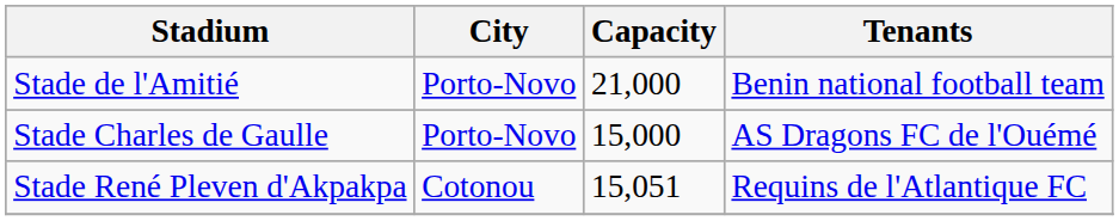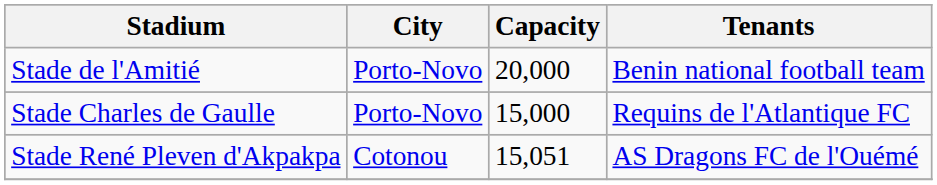 <table class="wikitable sortable">
 <tr>
 <th>Stadium</th>
 <th>City</th>
 <th>Capacity</th>
 <th>Tenants</th>
 </tr>
 <tr>
 <td><a href='#'>Stade de l'Amitié</a></td>
 <td><a href='#'>Porto-Novo</a></td>
-<td>21,000</td>
+<td>20,000</td>
 <td><a href='#'>Benin national football team</a></td>
 </tr>
 <tr>
 <td><a href='#'>Stade Charles de Gaulle</a></td>
 <td><a href='#'>Porto-Novo</a></td>
 <td>15,000</td>
-<td><a href='#'>AS Dragons FC de l'Ouémé</a></td>
+<td><a href='#'>Requins de l'Atlantique FC</a></td>
 </tr>
 <tr>
 <td><a href='#'>Stade René Pleven d'Akpakpa</a></td>
 <td><a href='#'>Cotonou</a></td>
 <td>15,051</td>
-<td><a href='#'>Requins de l'Atlantique FC</a></td>
+<td><a href='#'>AS Dragons FC de l'Ouémé</a></td>
 </tr>
 <tr>
 </tr>
 </table>
